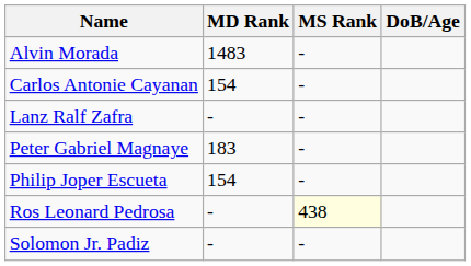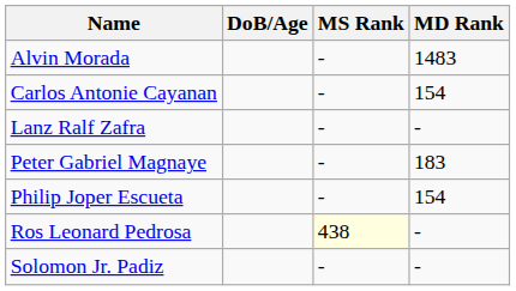 <table class="wikitable" style="text-align: left; font-size:95%;">
 <tr>
 <th>Name</th>
+<th>DoB/Age</th>
+<th>MS Rank</th>
 <th>MD Rank</th>
-<th>MS Rank</th>
-<th>DoB/Age</th>
 </tr>
 <tr>
 <td><a href='#'>Alvin Morada</a></td>
+<td></td>
+<td>-</td>
 <td>1483</td>
-<td>-</td>
-<td></td>
 </tr>
 <tr>
 <td><a href='#'>Carlos Antonie Cayanan</a></td>
+<td></td>
+<td>-</td>
 <td>154</td>
-<td>-</td>
-<td></td>
 </tr>
 <tr>
 <td><a href='#'>Lanz Ralf Zafra</a></td>
+<td></td>
 <td>-</td>
 <td>-</td>
-<td></td>
 </tr>
 <tr>
 <td><a href='#'>Peter Gabriel Magnaye</a></td>
+<td></td>
+<td>-</td>
 <td>183</td>
-<td>-</td>
-<td></td>
 </tr>
 <tr>
 <td><a href='#'>Philip Joper Escueta</a></td>
+<td></td>
+<td>-</td>
 <td>154</td>
-<td>-</td>
-<td></td>
 </tr>
 <tr>
 <td><a href='#'>Ros Leonard Pedrosa</a></td>
+<td></td>
+<td style="background: lightyellow;">438</td>
 <td>-</td>
-<td style="background: lightyellow;">438</td>
-<td></td>
 </tr>
 <tr>
 <td><a href='#'>Solomon Jr. Padiz</a></td>
+<td></td>
 <td>-</td>
 <td>-</td>
-<td></td>
 </tr>
 </table>
